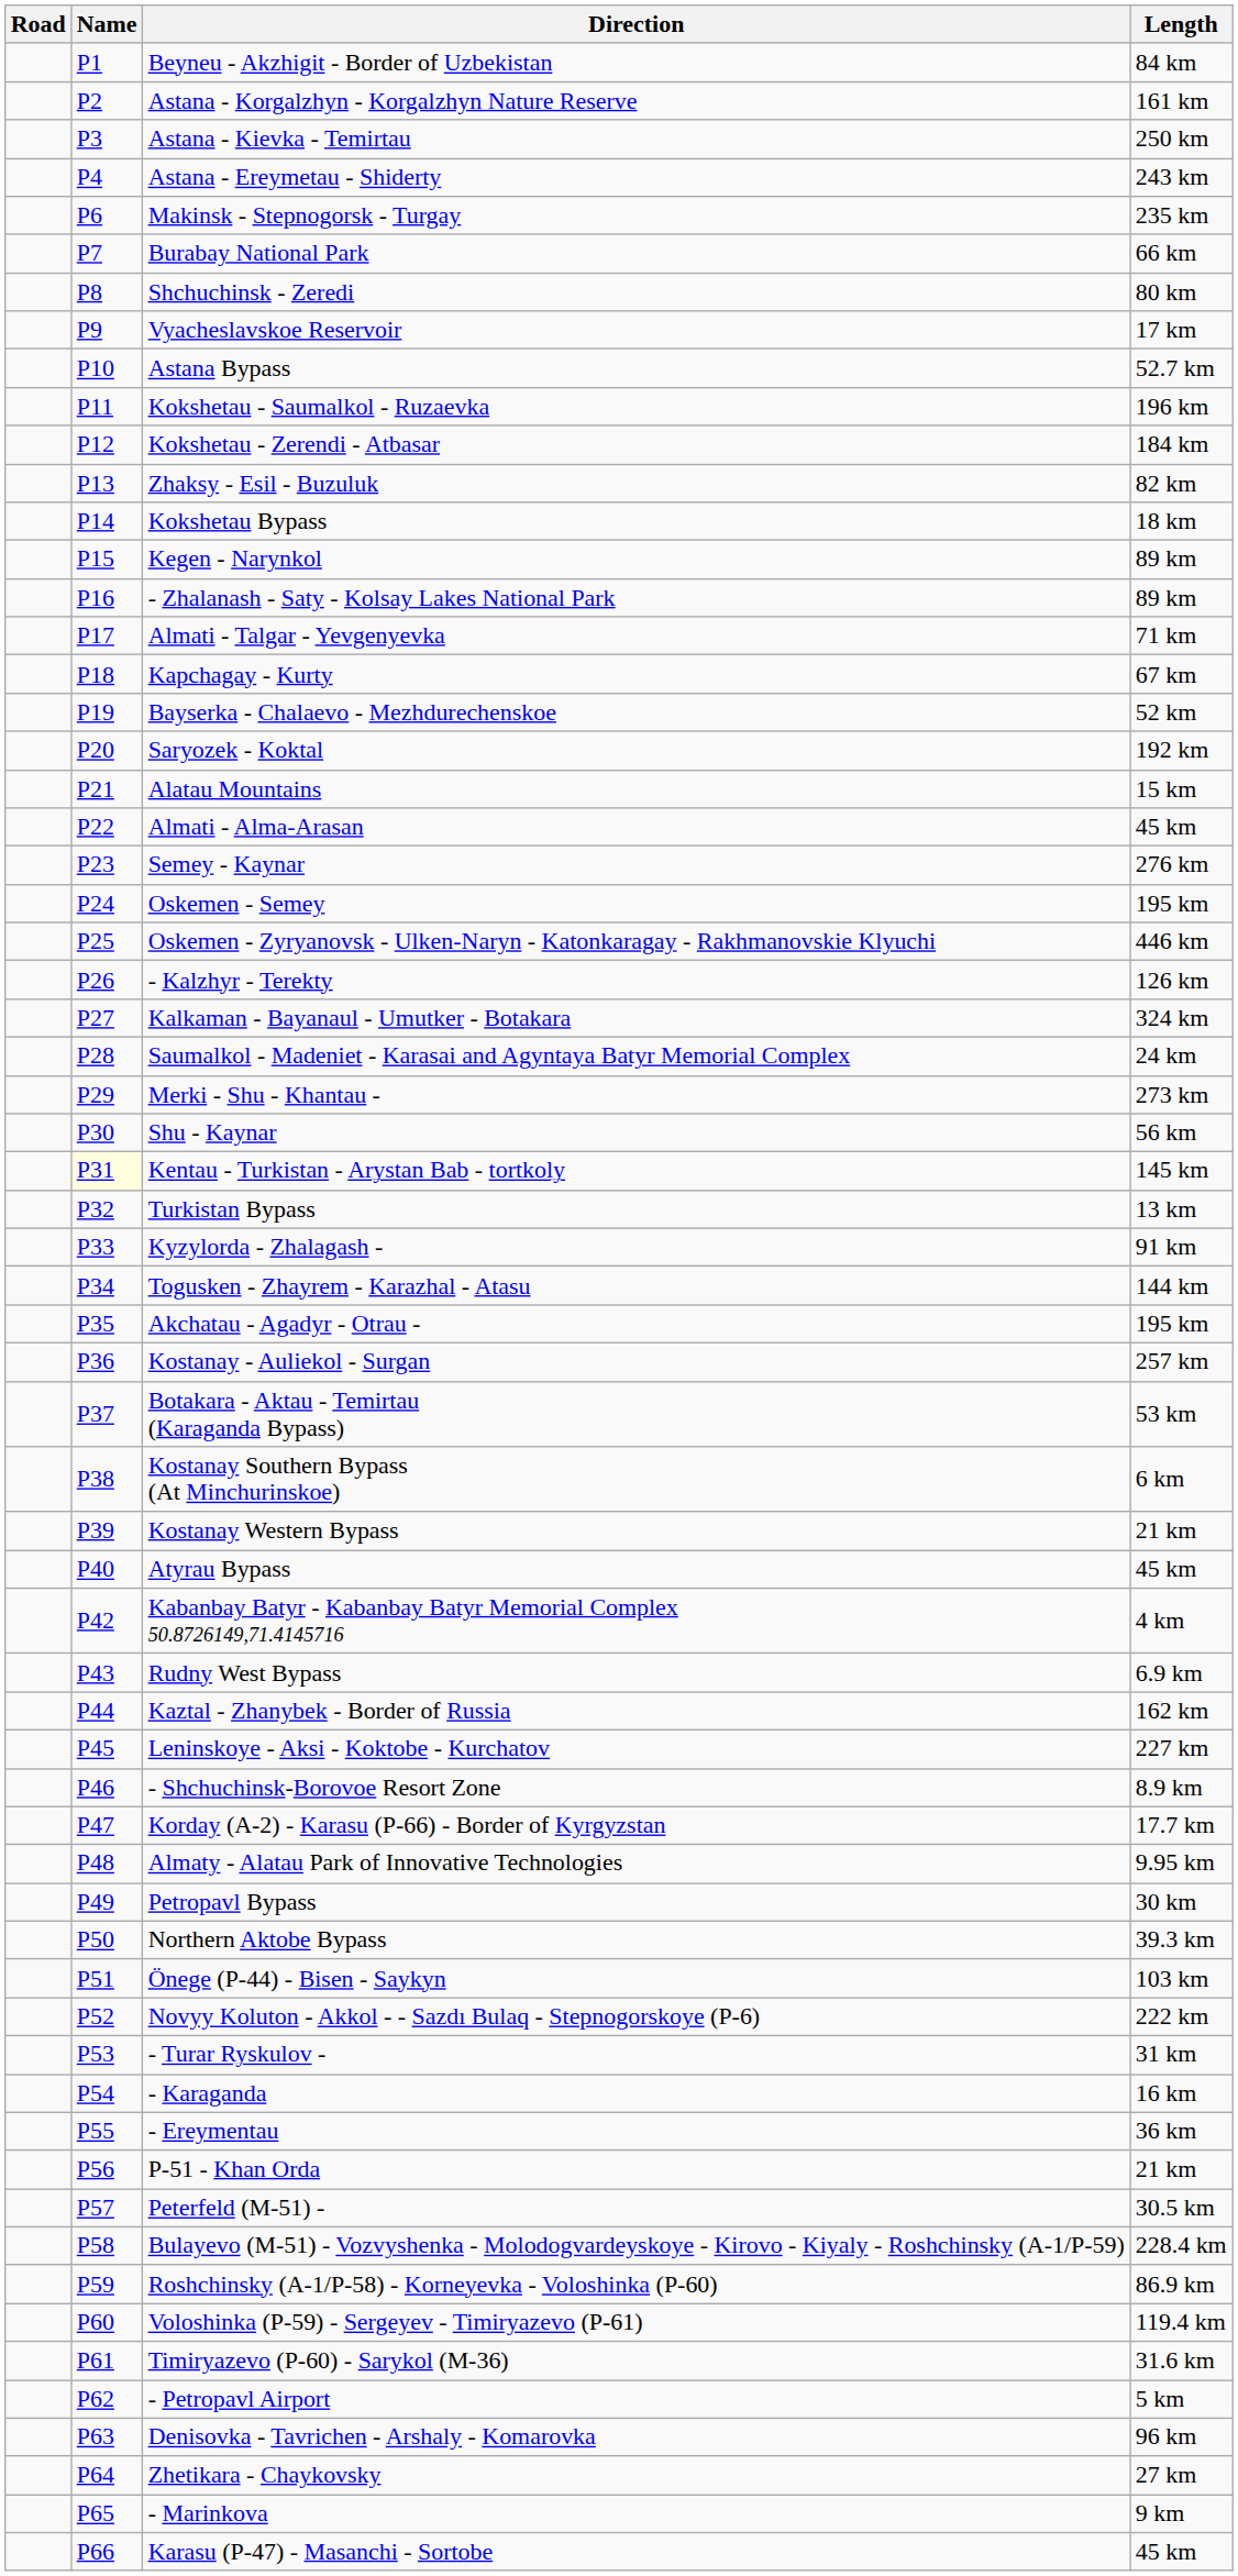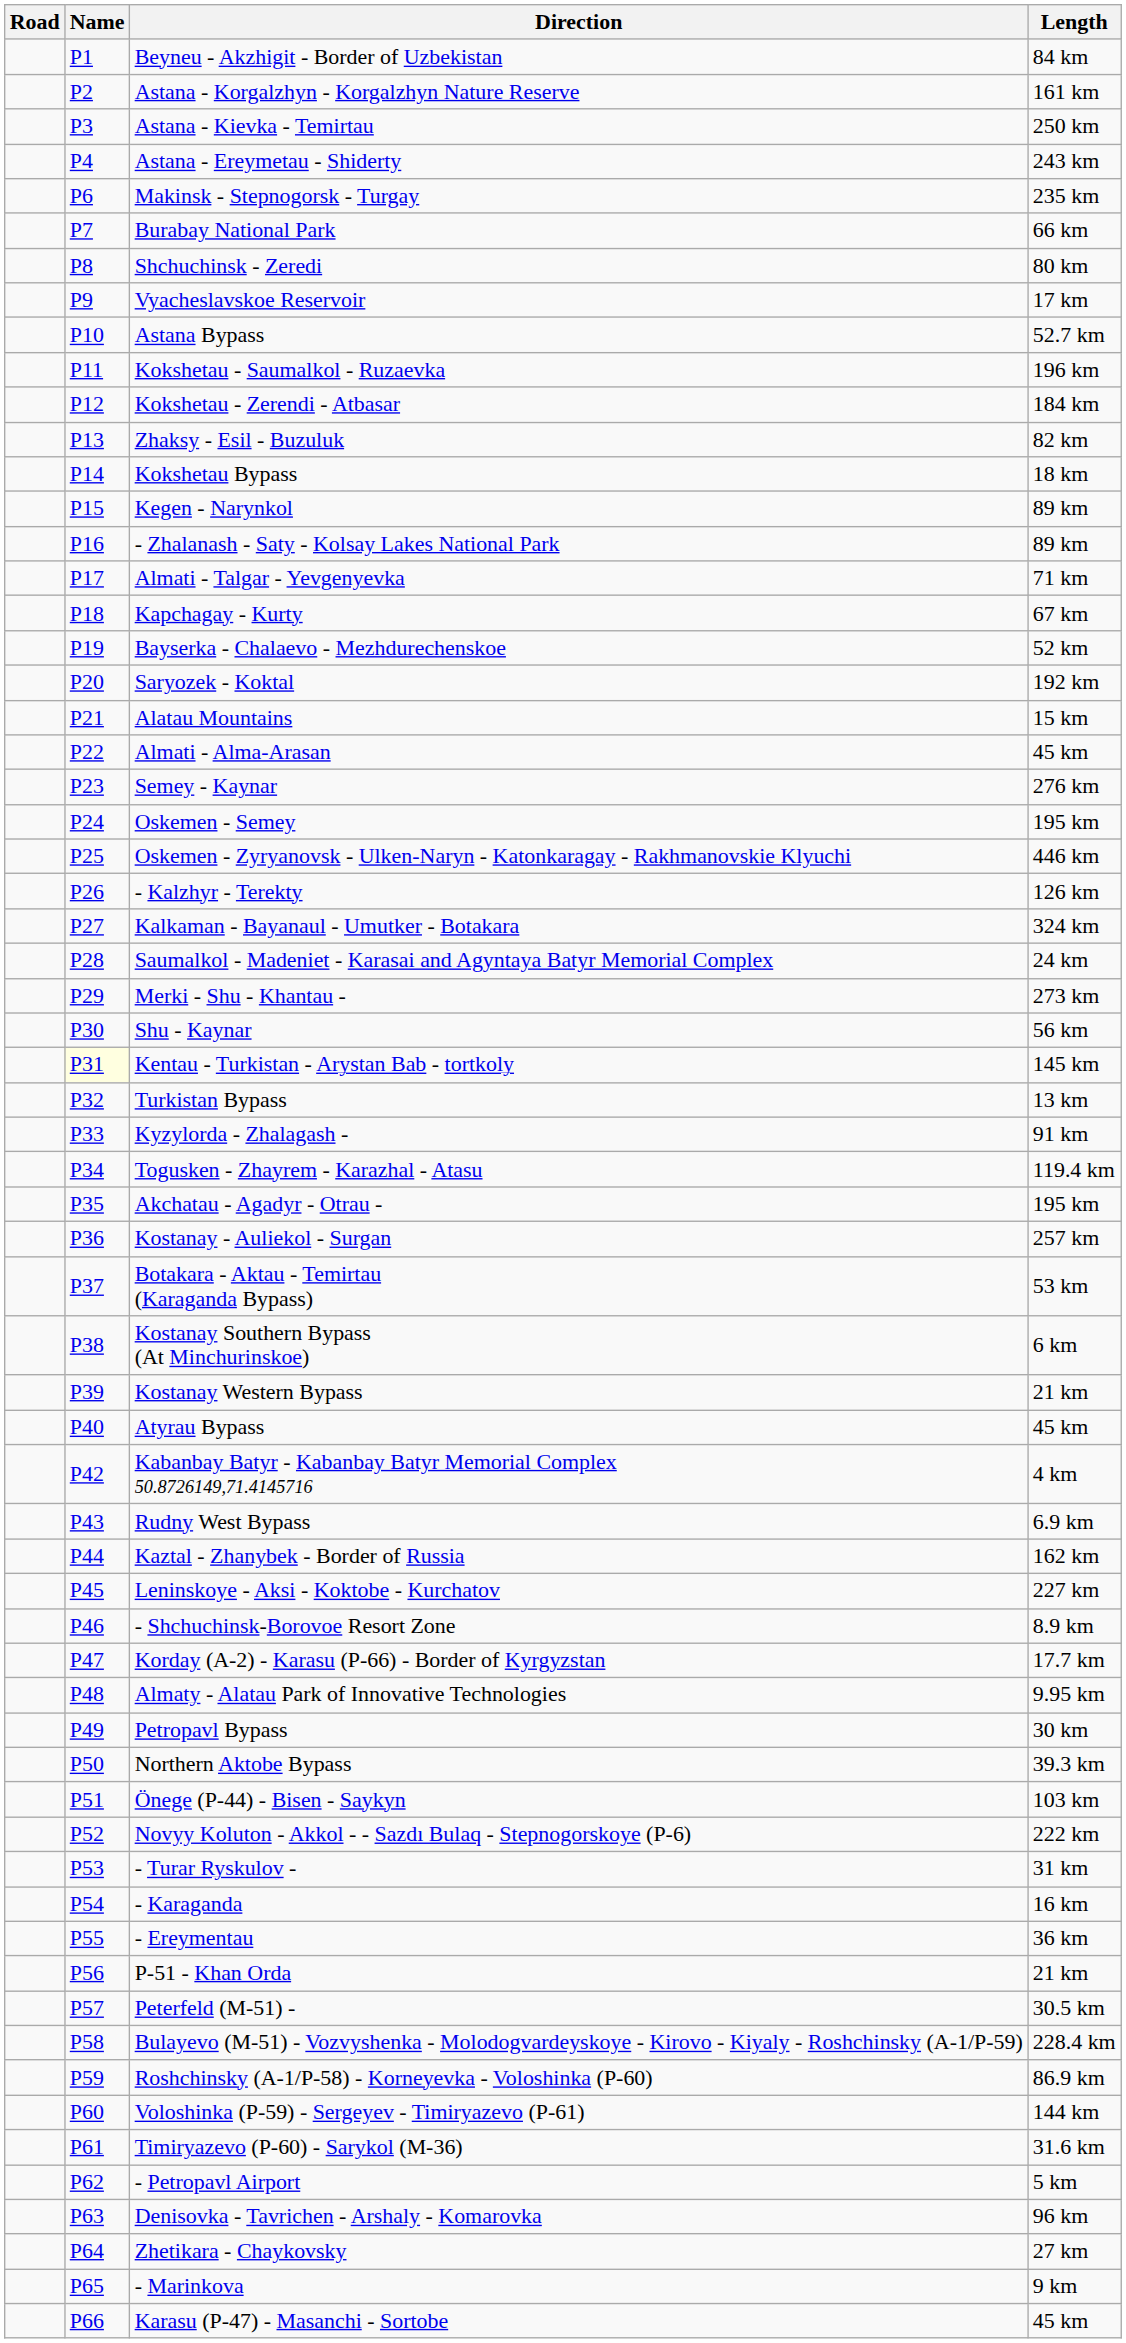 <table class="wikitable">
 <tr class="hintergrundfarbe6">
 <th>Road</th>
 <th>Name</th>
 <th>Direction</th>
 <th>Length</th>
 </tr>
 <tr>
 <td></td>
 <td><a href='#'>P1</a></td>
 <td><a href='#'>Beyneu</a> - <a href='#'>Akzhigit</a> - Border of <a href='#'>Uzbekistan</a></td>
 <td>84 km</td>
 </tr>
 <tr>
 <td></td>
 <td><a href='#'>P2</a></td>
 <td><a href='#'>Astana</a> - <a href='#'>Korgalzhyn</a> - <a href='#'>Korgalzhyn Nature Reserve</a></td>
 <td>161 km</td>
 </tr>
 <tr>
 <td></td>
 <td><a href='#'>P3</a></td>
 <td><a href='#'>Astana</a> - <a href='#'>Kievka</a> - <a href='#'>Temirtau</a></td>
 <td>250 km</td>
 </tr>
 <tr>
 <td><br></td>
 <td><a href='#'>P4</a></td>
 <td><a href='#'>Astana</a> - <a href='#'>Ereymetau</a> - <a href='#'>Shiderty</a></td>
 <td>243 km</td>
 </tr>
 <tr>
 <td></td>
 <td><a href='#'>P6</a></td>
 <td><a href='#'>Makinsk</a> - <a href='#'>Stepnogorsk</a> - <a href='#'>Turgay</a></td>
 <td>235 km</td>
 </tr>
 <tr>
 <td></td>
 <td><a href='#'>P7</a></td>
 <td><a href='#'>Burabay National Park</a></td>
 <td>66 km</td>
 </tr>
 <tr>
 <td></td>
 <td><a href='#'>P8</a></td>
 <td><a href='#'>Shchuchinsk</a> - <a href='#'>Zeredi</a></td>
 <td>80 km</td>
 </tr>
 <tr>
 <td></td>
 <td><a href='#'>P9</a></td>
 <td><a href='#'>Vyacheslavskoe Reservoir</a></td>
 <td>17 km</td>
 </tr>
 <tr>
 <td></td>
 <td><a href='#'>P10</a></td>
 <td><a href='#'>Astana</a> Bypass</td>
 <td>52.7 km</td>
 </tr>
 <tr>
 <td></td>
 <td><a href='#'>P11</a></td>
 <td><a href='#'>Kokshetau</a> - <a href='#'>Saumalkol</a> - <a href='#'>Ruzaevka</a></td>
 <td>196 km</td>
 </tr>
 <tr>
 <td></td>
 <td><a href='#'>P12</a></td>
 <td><a href='#'>Kokshetau</a> - <a href='#'>Zerendi</a> - <a href='#'>Atbasar</a></td>
 <td>184 km</td>
 </tr>
 <tr>
 <td></td>
 <td><a href='#'>P13</a></td>
 <td><a href='#'>Zhaksy</a> - <a href='#'>Esil</a> - <a href='#'>Buzuluk</a></td>
 <td>82 km</td>
 </tr>
 <tr>
 <td></td>
 <td><a href='#'>P14</a></td>
 <td><a href='#'>Kokshetau</a> Bypass</td>
 <td>18 km</td>
 </tr>
 <tr>
 <td></td>
 <td><a href='#'>P15</a></td>
 <td><a href='#'>Kegen</a> - <a href='#'>Narynkol</a></td>
 <td>89 km</td>
 </tr>
 <tr>
 <td></td>
 <td><a href='#'>P16</a></td>
 <td> - <a href='#'>Zhalanash</a> - <a href='#'>Saty</a> - <a href='#'>Kolsay Lakes National Park</a></td>
 <td>89 km</td>
 </tr>
 <tr>
 <td></td>
 <td><a href='#'>P17</a></td>
 <td><a href='#'>Almati</a> - <a href='#'>Talgar</a> - <a href='#'>Yevgenyevka</a></td>
 <td>71 km</td>
 </tr>
 <tr>
 <td></td>
 <td><a href='#'>P18</a></td>
 <td><a href='#'>Kapchagay</a> - <a href='#'>Kurty</a></td>
 <td>67 km</td>
 </tr>
 <tr>
 <td></td>
 <td><a href='#'>P19</a></td>
 <td><a href='#'>Bayserka</a> - <a href='#'>Chalaevo</a> - <a href='#'>Mezhdurechenskoe</a></td>
 <td>52 km</td>
 </tr>
 <tr 9>
 <td></td>
 <td><a href='#'>P20</a></td>
 <td><a href='#'>Saryozek</a> - <a href='#'>Koktal</a></td>
 <td>192 km</td>
 </tr>
 <tr>
 <td></td>
 <td><a href='#'>P21</a></td>
 <td><a href='#'>Alatau Mountains</a></td>
 <td>15 km</td>
 </tr>
 <tr>
 <td></td>
 <td><a href='#'>P22</a></td>
 <td><a href='#'>Almati</a> - <a href='#'>Alma-Arasan</a></td>
 <td>45 km</td>
 </tr>
 <tr>
 <td></td>
 <td><a href='#'>P23</a></td>
 <td><a href='#'>Semey</a> - <a href='#'>Kaynar</a></td>
 <td>276 km</td>
 </tr>
 <tr>
 <td></td>
 <td><a href='#'>P24</a></td>
 <td><a href='#'>Oskemen</a> - <a href='#'>Semey</a></td>
 <td>195 km</td>
 </tr>
 <tr>
 <td></td>
 <td><a href='#'>P25</a></td>
 <td><a href='#'>Oskemen</a> - <a href='#'>Zyryanovsk</a> - <a href='#'>Ulken-Naryn</a> - <a href='#'>Katonkaragay</a> - <a href='#'>Rakhmanovskie Klyuchi</a></td>
 <td>446 km</td>
 </tr>
 <tr>
 <td></td>
 <td><a href='#'>P26</a></td>
 <td> - <a href='#'>Kalzhyr</a>  - <a href='#'>Terekty</a></td>
 <td>126 km</td>
 </tr>
 <tr>
 <td></td>
 <td><a href='#'>P27</a></td>
 <td><a href='#'>Kalkaman</a> - <a href='#'>Bayanaul</a>  - <a href='#'>Umutker</a> - <a href='#'>Botakara</a></td>
 <td>324 km</td>
 </tr>
 <tr>
 <td></td>
 <td><a href='#'>P28</a></td>
 <td><a href='#'>Saumalkol</a> - <a href='#'>Madeniet</a> - <a href='#'>Karasai and Agyntaya Batyr Memorial Complex</a></td>
 <td>24 km</td>
 </tr>
 <tr>
 <td></td>
 <td><a href='#'>P29</a></td>
 <td><a href='#'>Merki</a> - <a href='#'>Shu</a>  - <a href='#'>Khantau</a> - </td>
 <td>273 km</td>
 </tr>
 <tr>
 <td></td>
 <td><a href='#'>P30</a></td>
 <td><a href='#'>Shu</a> - <a href='#'>Kaynar</a></td>
 <td>56 km</td>
 </tr>
 <tr>
 <td></td>
 <td style="background: lightyellow;"><a href='#'>P31</a></td>
 <td><a href='#'>Kentau</a> - <a href='#'>Turkistan</a> - <a href='#'>Arystan Bab</a> - <a href='#'>tortkoly</a></td>
 <td>145 km</td>
 </tr>
 <tr>
 <td></td>
 <td><a href='#'>P32</a></td>
 <td><a href='#'>Turkistan</a> Bypass</td>
 <td>13 km</td>
 </tr>
 <tr>
 <td></td>
 <td><a href='#'>P33</a></td>
 <td><a href='#'>Kyzylorda</a> - <a href='#'>Zhalagash</a> - </td>
 <td>91 km</td>
 </tr>
 <tr>
 <td></td>
 <td><a href='#'>P34</a></td>
 <td><a href='#'>Togusken</a> - <a href='#'>Zhayrem</a> - <a href='#'>Karazhal</a> - <a href='#'>Atasu</a></td>
-<td>144 km</td>
+<td>119.4 km</td>
 </tr>
 <tr>
 <td></td>
 <td><a href='#'>P35</a></td>
 <td><a href='#'>Akchatau</a> - <a href='#'>Agadyr</a> - <a href='#'>Otrau</a> - </td>
 <td>195 km</td>
 </tr>
 <tr>
 <td></td>
 <td><a href='#'>P36</a></td>
 <td><a href='#'>Kostanay</a> - <a href='#'>Auliekol</a> - <a href='#'>Surgan</a></td>
 <td>257 km</td>
 </tr>
 <tr>
 <td></td>
 <td><a href='#'>P37</a></td>
 <td><a href='#'>Botakara</a> - <a href='#'>Aktau</a> - <a href='#'>Temirtau</a><br>(<a href='#'>Karaganda</a> Bypass)</td>
 <td>53 km</td>
 </tr>
 <tr>
 <td></td>
 <td><a href='#'>P38</a></td>
 <td><a href='#'>Kostanay</a> Southern Bypass<br>(At <a href='#'>Minchurinskoe</a>)</td>
 <td>6 km</td>
 </tr>
 <tr>
 <td></td>
 <td><a href='#'>P39</a></td>
 <td><a href='#'>Kostanay</a> Western Bypass</td>
 <td>21 km</td>
 </tr>
 <tr>
 <td></td>
 <td><a href='#'>P40</a></td>
 <td><a href='#'>Atyrau</a> Bypass</td>
 <td>45 km</td>
 </tr>
 <tr>
 <td></td>
 <td><a href='#'>P42</a></td>
 <td><a href='#'>Kabanbay Batyr</a> - <a href='#'>Kabanbay Batyr Memorial Complex</a><br><em><small>50.8726149,71.4145716</small></em></td>
 <td>4 km</td>
 </tr>
 <tr>
 <td></td>
 <td><a href='#'>P43</a></td>
 <td><a href='#'>Rudny</a> West Bypass</td>
 <td>6.9 km</td>
 </tr>
 <tr>
 <td></td>
 <td><a href='#'>P44</a></td>
 <td><a href='#'>Kaztal</a> - <a href='#'>Zhanybek</a> - Border of <a href='#'>Russia</a></td>
 <td>162 km</td>
 </tr>
 <tr>
 <td></td>
 <td><a href='#'>P45</a></td>
 <td><a href='#'>Leninskoye</a> - <a href='#'>Aksi</a> - <a href='#'>Koktobe</a> - <a href='#'>Kurchatov</a></td>
 <td>227 km</td>
 </tr>
 <tr>
 <td></td>
 <td><a href='#'>P46</a></td>
 <td> - <a href='#'>Shchuchinsk</a>-<a href='#'>Borovoe</a> Resort Zone</td>
 <td>8.9 km</td>
 </tr>
 <tr>
 <td></td>
 <td><a href='#'>P47</a></td>
 <td><a href='#'>Korday</a> (A-2) - <a href='#'>Karasu</a> (P-66) - Border of <a href='#'>Kyrgyzstan</a></td>
 <td>17.7 km</td>
 </tr>
 <tr>
 <td></td>
 <td><a href='#'>P48</a></td>
 <td><a href='#'>Almaty</a> - <a href='#'>Alatau</a> Park of Innovative Technologies</td>
 <td>9.95 km</td>
 </tr>
 <tr>
 <td></td>
 <td><a href='#'>P49</a></td>
 <td><a href='#'>Petropavl</a> Bypass</td>
 <td>30 km</td>
 </tr>
 <tr>
 <td></td>
 <td><a href='#'>P50</a></td>
 <td>Northern <a href='#'>Aktobe</a> Bypass</td>
 <td>39.3 km</td>
 </tr>
 <tr>
 <td></td>
 <td><a href='#'>P51</a></td>
 <td><a href='#'>Önege</a> (P-44) - <a href='#'>Bisen</a> - <a href='#'>Saykyn</a></td>
 <td>103 km</td>
 </tr>
 <tr>
 <td></td>
 <td><a href='#'>P52</a></td>
 <td><a href='#'>Novyy Koluton</a> - <a href='#'>Akkol</a> -  - <a href='#'>Sazdı Bulaq</a> - <a href='#'>Stepnogorskoye</a> (P-6)</td>
 <td>222 km</td>
 </tr>
 <tr>
 <td></td>
 <td><a href='#'>P53</a></td>
 <td> - <a href='#'>Turar Ryskulov</a> - </td>
 <td>31 km</td>
 </tr>
 <tr>
 <td></td>
 <td><a href='#'>P54</a></td>
 <td> - <a href='#'>Karaganda</a></td>
 <td>16 km</td>
 </tr>
 <tr>
 <td></td>
 <td><a href='#'>P55</a></td>
 <td> - <a href='#'>Ereymentau</a></td>
 <td>36 km</td>
 </tr>
 <tr>
 <td></td>
 <td><a href='#'>P56</a></td>
 <td>P-51 - <a href='#'>Khan Orda</a></td>
 <td>21 km</td>
 </tr>
 <tr>
 <td></td>
 <td><a href='#'>P57</a></td>
 <td><a href='#'>Peterfeld</a> (M-51) - </td>
 <td>30.5 km</td>
 </tr>
 <tr>
 <td></td>
 <td><a href='#'>P58</a></td>
 <td><a href='#'>Bulayevo</a> (M-51) - <a href='#'>Vozvyshenka</a> - <a href='#'>Molodogvardeyskoye</a> - <a href='#'>Kirovo</a> - <a href='#'>Kiyaly</a> - <a href='#'>Roshchinsky</a> (A-1/P-59)</td>
 <td>228.4 km</td>
 </tr>
 <tr>
 <td></td>
 <td><a href='#'>P59</a></td>
 <td><a href='#'>Roshchinsky</a> (A-1/P-58) - <a href='#'>Korneyevka</a> - <a href='#'>Voloshinka</a> (P-60)</td>
 <td>86.9 km</td>
 </tr>
 <tr>
 <td></td>
 <td><a href='#'>P60</a></td>
 <td><a href='#'>Voloshinka</a> (P-59) - <a href='#'>Sergeyev</a> - <a href='#'>Timiryazevo</a> (P-61)</td>
-<td>119.4 km</td>
+<td>144 km</td>
 </tr>
 <tr>
 <td></td>
 <td><a href='#'>P61</a></td>
 <td><a href='#'>Timiryazevo</a> (P-60) - <a href='#'>Sarykol</a> (M-36)</td>
 <td>31.6 km</td>
 </tr>
 <tr>
 <td></td>
 <td><a href='#'>P62</a></td>
 <td> - <a href='#'>Petropavl Airport</a></td>
 <td>5 km</td>
 </tr>
 <tr>
 <td></td>
 <td><a href='#'>P63</a></td>
 <td><a href='#'>Denisovka</a> - <a href='#'>Tavrichen</a> - <a href='#'>Arshaly</a> -  <a href='#'>Komarovka</a></td>
 <td>96 km</td>
 </tr>
 <tr>
 <td></td>
 <td><a href='#'>P64</a></td>
 <td><a href='#'>Zhetikara</a> - <a href='#'>Chaykovsky</a></td>
 <td>27 km</td>
 </tr>
 <tr>
 <td></td>
 <td><a href='#'>P65</a></td>
 <td> - <a href='#'>Marinkova</a></td>
 <td>9 km</td>
 </tr>
 <tr>
 <td></td>
 <td><a href='#'>P66</a></td>
 <td><a href='#'>Karasu</a> (P-47) - <a href='#'>Masanchi</a> - <a href='#'>Sortobe</a></td>
 <td>45 km</td>
 </tr>
 </table>
